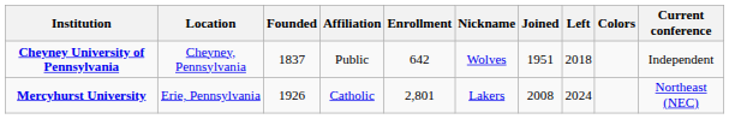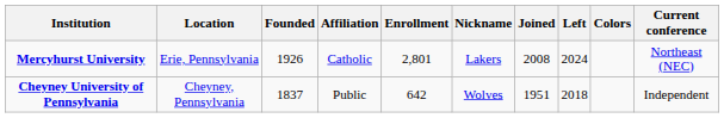 <table class="wikitable sortable" style="text-align:center">
 <tr>
 <th>Institution</th>
 <th>Location</th>
 <th>Founded</th>
 <th>Affiliation</th>
 <th>Enrollment</th>
 <th>Nickname</th>
 <th>Joined</th>
 <th>Left</th>
 <th class="unsortable">Colors</th>
 <th>Current<br>conference</th>
 </tr>
 <tr>
+<td><strong><a href='#'>Mercyhurst University</a></strong></td>
+<td><a href='#'>Erie, Pennsylvania</a></td>
+<td>1926</td>
+<td><a href='#'>Catholic</a></td>
+<td>2,801</td>
+<td><a href='#'>Lakers</a></td>
+<td>2008</td>
+<td>2024</td>
+<td></td>
+<td><a href='#'>Northeast (NEC)</a></td>
+</tr>
+<tr>
 <td><strong><a href='#'>Cheyney University of Pennsylvania</a></strong></td>
 <td><a href='#'>Cheyney, Pennsylvania</a></td>
 <td>1837</td>
 <td>Public</td>
 <td>642</td>
 <td><a href='#'>Wolves</a></td>
 <td>1951</td>
 <td>2018</td>
 <td></td>
 <td>Independent</td>
 </tr>
-<tr>
-<td><strong><a href='#'>Mercyhurst University</a></strong></td>
-<td><a href='#'>Erie, Pennsylvania</a></td>
-<td>1926</td>
-<td><a href='#'>Catholic</a></td>
-<td>2,801</td>
-<td><a href='#'>Lakers</a></td>
-<td>2008</td>
-<td>2024</td>
-<td></td>
-<td><a href='#'>Northeast (NEC)</a></td>
-</tr>
 </table>
